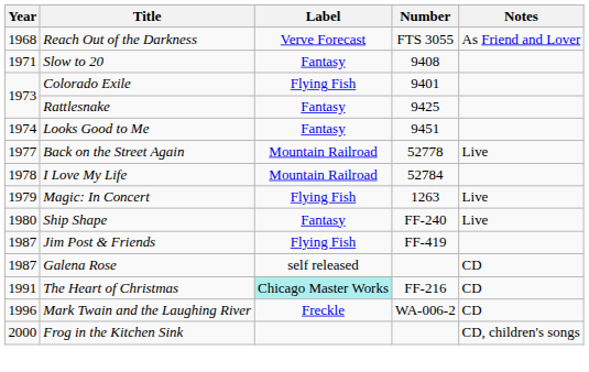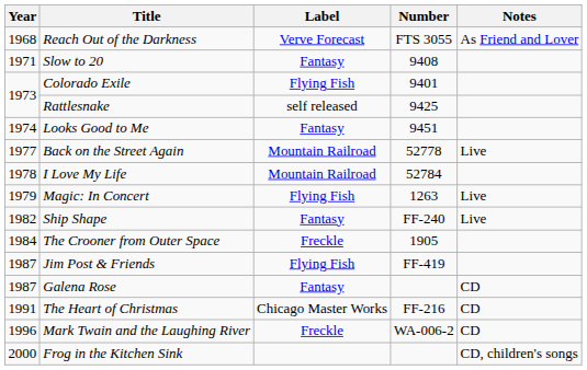 <table class="wikitable">
 <tr>
 <th>Year</th>
 <th>Title</th>
 <th>Label</th>
 <th>Number</th>
 <th>Notes</th>
 </tr>
 <tr>
 <td align="center">1968</td>
 <td><em>Reach Out of the Darkness</em></td>
 <td align="center"><a href='#'>Verve Forecast</a></td>
 <td align="center">FTS 3055</td>
 <td>As <a href='#'>Friend and Lover</a></td>
 </tr>
 <tr>
 <td align="center">1971</td>
 <td><em>Slow to 20</em></td>
 <td align="center"><a href='#'>Fantasy</a></td>
 <td align="center">9408</td>
 <td></td>
 </tr>
 <tr>
 <td align="center" rowspan="2">1973</td>
 <td><em>Colorado Exile</em></td>
 <td align="center"><a href='#'>Flying Fish</a></td>
 <td align="center">9401</td>
 <td></td>
 </tr>
 <tr>
 <td><em>Rattlesnake</em></td>
-<td align="center"><a href='#'>Fantasy</a></td>
+<td align="center">self released</td>
 <td align="center">9425</td>
 <td></td>
 </tr>
 <tr>
 <td align="center">1974</td>
 <td><em>Looks Good to Me</em></td>
 <td align="center"><a href='#'>Fantasy</a></td>
 <td align="center">9451</td>
 <td></td>
 </tr>
 <tr>
 <td align="center">1977</td>
 <td><em>Back on the Street Again</em></td>
 <td align="center"><a href='#'>Mountain Railroad</a></td>
 <td align="center">52778</td>
 <td>Live</td>
 </tr>
 <tr>
 <td align="center">1978</td>
 <td><em>I Love My Life</em></td>
 <td align="center"><a href='#'>Mountain Railroad</a></td>
 <td align="center">52784</td>
 <td></td>
 </tr>
 <tr>
 <td align="center">1979</td>
 <td><em>Magic: In Concert</em></td>
 <td align="center"><a href='#'>Flying Fish</a></td>
 <td align="center">1263</td>
 <td>Live</td>
 </tr>
 <tr>
-<td align="center">1980</td>
+<td align="center">1982</td>
 <td><em>Ship Shape</em></td>
 <td align="center"><a href='#'>Fantasy</a></td>
 <td align="center">FF-240</td>
 <td>Live</td>
+</tr>
+<tr>
+<td align="center">1984</td>
+<td><em>The Crooner from Outer Space</em></td>
+<td align="center"><a href='#'>Freckle</a></td>
+<td align="center">1905</td>
+<td></td>
 </tr>
 <tr>
 <td align="center">1987</td>
 <td><em>Jim Post & Friends</em></td>
 <td align="center"><a href='#'>Flying Fish</a></td>
 <td align="center">FF-419</td>
 <td></td>
 </tr>
 <tr>
 <td align="center">1987</td>
 <td><em>Galena Rose</em></td>
-<td align="center">self released</td>
+<td align="center"><a href='#'>Fantasy</a></td>
 <td></td>
 <td>CD</td>
 </tr>
 <tr>
 <td align="center">1991</td>
 <td><em>The Heart of Christmas</em></td>
-<td align="center" style="background: paleturquoise;">Chicago Master Works</td>
+<td align="center">Chicago Master Works</td>
 <td align="center">FF-216</td>
 <td>CD</td>
 </tr>
 <tr>
 <td align="center">1996</td>
 <td><em>Mark Twain and the Laughing River</em></td>
 <td align="center"><a href='#'>Freckle</a></td>
 <td align="center">WA-006-2</td>
 <td>CD</td>
 </tr>
 <tr>
 <td align="center">2000</td>
 <td><em>Frog in the Kitchen Sink</em></td>
 <td></td>
 <td></td>
 <td>CD, children's songs</td>
 </tr>
 </table>
